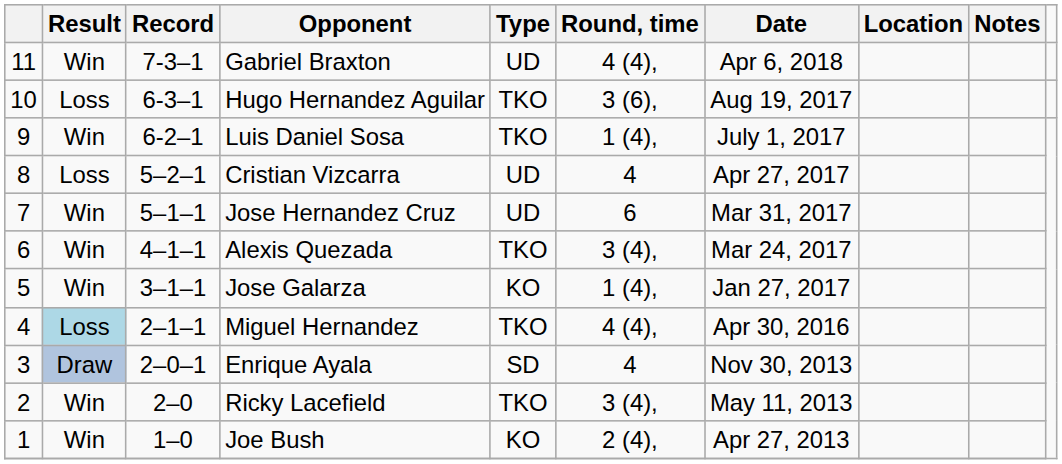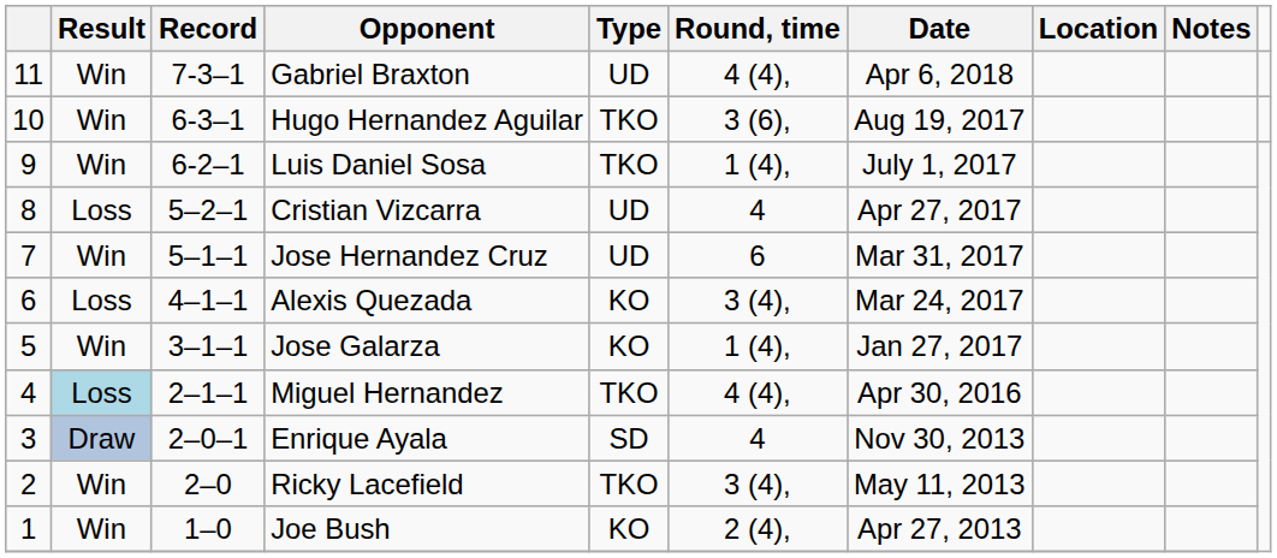 <table class="wikitable" style="text-align:center; font-size:95%">
 <tr>
 <th></th>
 <th>Result</th>
 <th>Record</th>
 <th>Opponent</th>
 <th>Type</th>
 <th>Round, time</th>
 <th>Date</th>
 <th>Location</th>
 <th>Notes</th>
 <td></td>
 </tr>
 <tr>
 <td>11</td>
 <td>Win</td>
 <td>7-3–1</td>
 <td style="text-align:left;"> Gabriel Braxton</td>
 <td>UD</td>
 <td>4 (4), </td>
 <td>Apr 6, 2018</td>
 <td style="text-align:left;"> </td>
 <td></td>
 </tr>
 <tr>
 <td>10</td>
-<td>Loss</td>
+<td>Win</td>
 <td>6-3–1</td>
 <td style="text-align:left;"> Hugo Hernandez Aguilar</td>
 <td>TKO</td>
 <td>3 (6), </td>
 <td>Aug 19, 2017</td>
 <td style="text-align:left;"> </td>
 <td style="text-align:left;"></td>
 <td></td>
 </tr>
 <tr>
 <td>9</td>
 <td>Win</td>
 <td>6-2–1</td>
 <td style="text-align:left;"> Luis Daniel Sosa</td>
 <td>TKO</td>
 <td>1 (4), </td>
 <td>July 1, 2017</td>
 <td style="text-align:left;"> </td>
 <td></td>
 </tr>
 <tr>
 <td>8</td>
 <td>Loss</td>
 <td>5–2–1</td>
 <td style="text-align:left;"> Cristian Vizcarra</td>
 <td>UD</td>
 <td>4</td>
 <td>Apr 27, 2017</td>
 <td style="text-align:left;"> </td>
 <td></td>
 </tr>
 <tr>
 <td>7</td>
 <td>Win</td>
 <td>5–1–1</td>
 <td style="text-align:left;"> Jose Hernandez Cruz</td>
 <td>UD</td>
 <td>6</td>
 <td>Mar 31, 2017</td>
 <td style="text-align:left;"> </td>
 <td></td>
 </tr>
 <tr>
 <td>6</td>
-<td>Win</td>
+<td>Loss</td>
 <td>4–1–1</td>
 <td style="text-align:left;"> Alexis Quezada</td>
-<td>TKO</td>
+<td>KO</td>
 <td>3 (4), </td>
 <td>Mar 24, 2017</td>
 <td style="text-align:left;"> </td>
 <td></td>
 </tr>
 <tr>
 <td>5</td>
 <td>Win</td>
 <td>3–1–1</td>
 <td style="text-align:left;"> Jose Galarza</td>
 <td>KO</td>
 <td>1 (4), </td>
 <td>Jan 27, 2017</td>
 <td style="text-align:left;"> </td>
 <td></td>
 </tr>
 <tr>
 <td>4</td>
 <td style="background: lightblue;">Loss</td>
 <td>2–1–1</td>
 <td style="text-align:left;"> Miguel Hernandez</td>
 <td>TKO</td>
 <td>4 (4), </td>
 <td>Apr 30, 2016</td>
 <td style="text-align:left;"> </td>
 <td></td>
 </tr>
 <tr>
 <td>3</td>
 <td style="background: #B0C4DE">Draw</td>
 <td>2–0–1</td>
 <td style="text-align:left;"> Enrique Ayala</td>
 <td>SD</td>
 <td>4</td>
 <td>Nov 30, 2013</td>
 <td style="text-align:left;"> </td>
 <td></td>
 </tr>
 <tr>
 <td>2</td>
 <td>Win</td>
 <td>2–0</td>
 <td style="text-align:left;"> Ricky Lacefield</td>
 <td>TKO</td>
 <td>3 (4), </td>
 <td>May 11, 2013</td>
 <td style="text-align:left;"> </td>
 <td></td>
 </tr>
 <tr>
 <td>1</td>
 <td>Win</td>
 <td>1–0</td>
 <td style="text-align:left;"> Joe Bush</td>
 <td>KO</td>
 <td>2 (4), </td>
 <td>Apr 27, 2013</td>
 <td style="text-align:left;"> </td>
 <td></td>
 </tr>
 <tr>
 </tr>
 </table>
